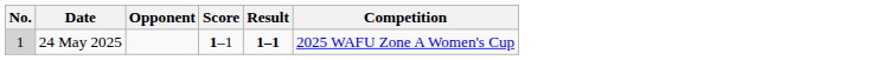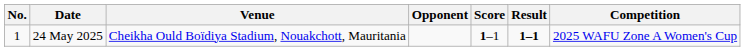 <table class="wikitable sortable">
 <tr>
 <th scope="col">No.</th>
 <th scope="col">Date</th>
+<th scope="col">Venue</th>
 <th scope="col">Opponent</th>
 <th scope="col">Score</th>
 <th scope="col">Result</th>
 <th scope="col">Competition</th>
 </tr>
 <tr>
-<td align="center" style="background: lightgrey;">1</td>
+<td align="center">1</td>
 <td>24 May 2025</td>
+<td><a href='#'>Cheikha Ould Boïdiya Stadium</a>, <a href='#'>Nouakchott</a>, Mauritania</td>
 <td></td>
 <td align="center"><strong>1</strong>–1</td>
 <td style="text-align:center"><strong>1–1</strong></td>
 <td><a href='#'>2025 WAFU Zone A Women's Cup</a></td>
 </tr>
 </table>
